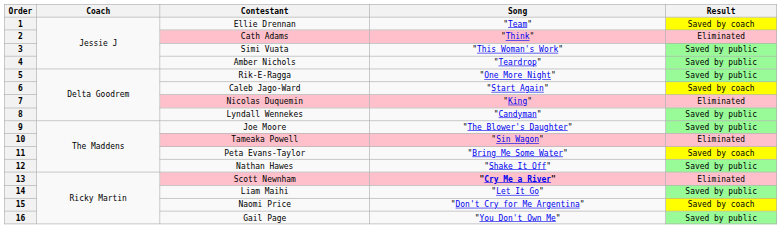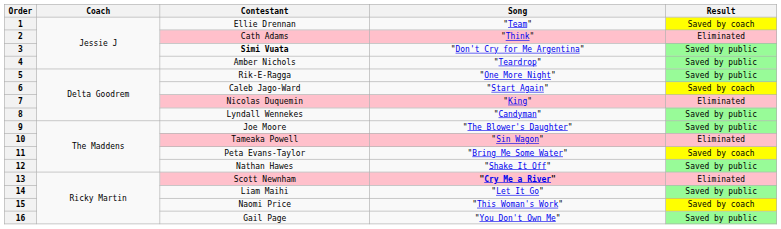 <table class="wikitable" style="text-align:center; width:80%;">
 <tr>
 <th width="1%">Order</th>
 <th width="10%">Coach</th>
 <th width="17%">Contestant</th>
 <th width="24%">Song</th>
 <th width="9%">Result</th>
 </tr>
 <tr>
 <th scope="row">1</th>
 <td rowspan="4">Jessie J</td>
 <td>Ellie Drennan</td>
 <td>"<a href='#'>Team</a>"</td>
 <td style="background:yellow;">Saved by coach</td>
 </tr>
 <tr>
 <th scope="row">2</th>
 <td bgcolor="pink">Cath Adams</td>
 <td bgcolor="pink">"<a href='#'>Think</a>"</td>
 <td bgcolor="pink">Eliminated</td>
 </tr>
 <tr>
 <th scope="row">3</th>
-<td>Simi Vuata</td>
-<td>"<a href='#'>This Woman's Work</a>"</td>
+<td><strong>Simi Vuata</strong></td>
+<td>"<a href='#'>Don't Cry for Me Argentina</a>"</td>
 <td bgcolor="palegreen">Saved by public</td>
 </tr>
 <tr>
 <th scope="row">4</th>
 <td>Amber Nichols</td>
 <td>"<a href='#'>Teardrop</a>"</td>
 <td bgcolor="palegreen">Saved by public</td>
 </tr>
 <tr>
 <th scope="row">5</th>
 <td rowspan="4">Delta Goodrem</td>
 <td>Rik-E-Ragga</td>
 <td>"<a href='#'>One More Night</a>"</td>
 <td bgcolor="palegreen">Saved by public</td>
 </tr>
 <tr>
 <th scope="row">6</th>
 <td>Caleb Jago-Ward</td>
 <td>"<a href='#'>Start Again</a>"</td>
 <td bgcolor="yellow">Saved by coach</td>
 </tr>
 <tr>
 <th scope="row">7</th>
 <td bgcolor="pink">Nicolas Duquemin</td>
 <td bgcolor="pink">"<a href='#'>King</a>"</td>
 <td style="background:Pink;">Eliminated</td>
 </tr>
 <tr>
 <th scope="row">8</th>
 <td>Lyndall Wennekes</td>
 <td>"<a href='#'>Candyman</a>"</td>
 <td bgcolor="palegreen">Saved by public</td>
 </tr>
 <tr>
 <th scope="row">9</th>
 <td rowspan="4">The Maddens</td>
 <td>Joe Moore</td>
 <td>"<a href='#'>The Blower's Daughter</a>"</td>
 <td bgcolor="palegreen">Saved by public</td>
 </tr>
 <tr>
 <th scope="row">10</th>
 <td bgcolor="pink">Tameaka Powell</td>
 <td bgcolor="pink">"<a href='#'>Sin Wagon</a>"</td>
 <td bgcolor="pink">Eliminated</td>
 </tr>
 <tr>
 <th scope="row">11</th>
 <td>Peta Evans-Taylor</td>
 <td>"<a href='#'>Bring Me Some Water</a>"</td>
 <td style="background:yellow;">Saved by coach</td>
 </tr>
 <tr>
 <th scope="row">12</th>
 <td>Nathan Hawes</td>
 <td>"<a href='#'>Shake It Off</a>"</td>
 <td bgcolor="palegreen">Saved by public</td>
 </tr>
 <tr>
 <th scope="row">13</th>
 <td rowspan="4">Ricky Martin</td>
 <td bgcolor="pink">Scott Newnham</td>
 <td bgcolor="pink"><strong>"<a href='#'>Cry Me a River</a>"</strong></td>
 <td bgcolor="pink">Eliminated</td>
 </tr>
 <tr>
 <th scope="row">14</th>
 <td>Liam Maihi</td>
 <td>"<a href='#'>Let It Go</a>"</td>
 <td bgcolor="palegreen">Saved by public</td>
 </tr>
 <tr>
 <th scope="row">15</th>
 <td>Naomi Price</td>
-<td>"<a href='#'>Don't Cry for Me Argentina</a>"</td>
+<td>"<a href='#'>This Woman's Work</a>"</td>
 <td style="background:yellow;">Saved by coach</td>
 </tr>
 <tr>
 <th scope="row">16</th>
 <td>Gail Page</td>
 <td>"<a href='#'>You Don't Own Me</a>"</td>
 <td bgcolor="palegreen">Saved by public</td>
 </tr>
 </table>
